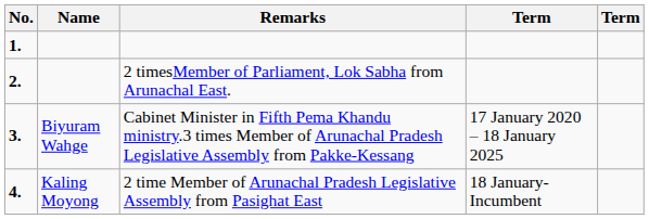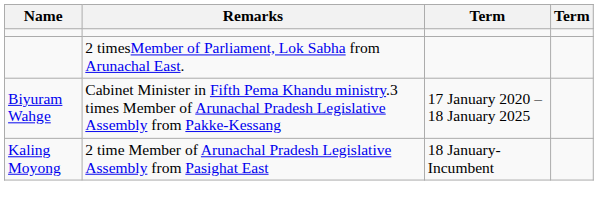 <table class="wikitable sortable">
 <tr>
-<th>No.</th>
 <th>Name</th>
 <th>Remarks</th>
 <th>Term</th>
 <th>Term</th>
 </tr>
 <tr>
-<td><strong>1.</strong></td>
 <td></td>
 <td></td>
 <td></td>
 <td></td>
 </tr>
 <tr>
-<td><strong>2.</strong></td>
 <td></td>
 <td>2 times<a href='#'>Member of Parliament, Lok Sabha</a> from <a href='#'>Arunachal East</a>.</td>
 <td></td>
 <td></td>
 </tr>
 <tr>
-<td><strong>3.</strong></td>
 <td><a href='#'>Biyuram Wahge</a></td>
 <td>Cabinet Minister in <a href='#'>Fifth Pema Khandu ministry</a>.3 times Member of <a href='#'>Arunachal Pradesh Legislative Assembly</a> from <a href='#'>Pakke-Kessang</a></td>
 <td>17 January 2020 – 18 January 2025</td>
 <td></td>
 </tr>
 <tr>
-<td><strong>4.</strong></td>
 <td><a href='#'>Kaling Moyong</a></td>
 <td>2 time Member of <a href='#'>Arunachal Pradesh Legislative Assembly</a> from <a href='#'>Pasighat East</a></td>
 <td>18 January-Incumbent</td>
 <td></td>
 </tr>
 </table>
